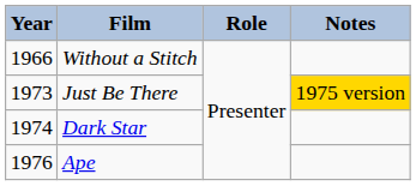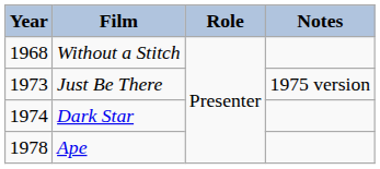 <table class="wikitable" style="font-size:95%;">
 <tr>
 <th style="background:#B0C4DE;">Year</th>
 <th style="background:#B0C4DE;">Film</th>
 <th style="background:#B0C4DE;">Role</th>
 <th style="background:#B0C4DE;">Notes</th>
 </tr>
 <tr>
-<td>1966</td>
+<td>1968</td>
 <td><em>Without a Stitch</em></td>
 <td rowspan=4>Presenter</td>
 <td></td>
 </tr>
 <tr>
 <td>1973</td>
 <td><em>Just Be There</em></td>
-<td style="background: gold;">1975 version</td>
+<td>1975 version</td>
 </tr>
 <tr>
 <td>1974</td>
 <td><em><a href='#'>Dark Star</a></em></td>
 <td></td>
 </tr>
 <tr>
-<td>1976</td>
+<td>1978</td>
 <td><em><a href='#'>Ape</a></em></td>
 <td></td>
 </tr>
 </table>
